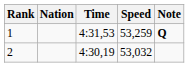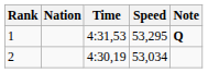 <table class="wikitable" style="font-size:95%;">
 <tr>
 <th>Rank</th>
 <th>Nation</th>
 <th>Time</th>
 <th>Speed</th>
 <th>Note</th>
 </tr>
 <tr>
 <td>1</td>
 <td></td>
 <td>4:31,53</td>
-<td>53,259</td>
+<td>53,295</td>
 <td><strong>Q</strong></td>
 </tr>
 <tr>
 <td>2</td>
 <td></td>
 <td>4:30,19</td>
-<td>53,032</td>
+<td>53,034</td>
 <td></td>
 </tr>
 </table>
